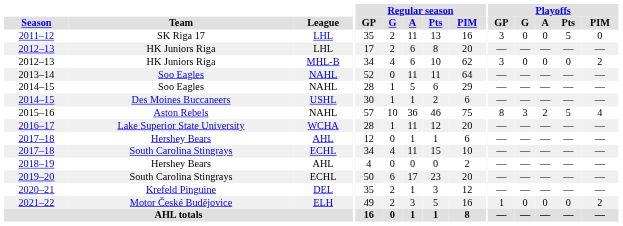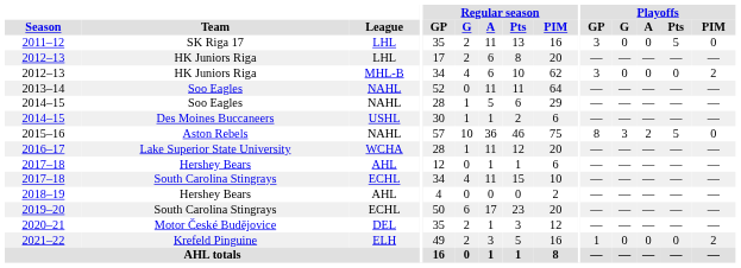 <table border="0" cellpadding="1" cellspacing="0" style="text-align:center; width:60em">
 <tr bgcolor="#e0e0e0">
 <th colspan="3" bgcolor="#ffffff"></th>
 <th rowspan="99" bgcolor="#ffffff"></th>
 <th colspan="5"><a href='#'>Regular season</a></th>
 <th rowspan="99" bgcolor="#ffffff"></th>
 <th colspan="5"><a href='#'>Playoffs</a></th>
 </tr>
 <tr bgcolor="#e0e0e0">
 <th><a href='#'>Season</a></th>
 <th>Team</th>
 <th>League</th>
 <th>GP</th>
 <th><a href='#'>G</a></th>
 <th><a href='#'>A</a></th>
 <th><a href='#'>Pts</a></th>
 <th><a href='#'>PIM</a></th>
 <th>GP</th>
 <th>G</th>
 <th>A</th>
 <th>Pts</th>
 <th>PIM</th>
 </tr>
 <tr>
 <td><a href='#'>2011–12</a></td>
 <td>SK Riga 17</td>
 <td><a href='#'>LHL</a></td>
 <td>35</td>
 <td>2</td>
 <td>11</td>
 <td>13</td>
 <td>16</td>
 <td>3</td>
 <td>0</td>
 <td>0</td>
 <td>5</td>
 <td>0</td>
 </tr>
 <tr bgcolor="#f0f0f0">
 <td><a href='#'>2012–13</a></td>
 <td>HK Juniors Riga</td>
 <td>LHL</td>
 <td>17</td>
 <td>2</td>
 <td>6</td>
 <td>8</td>
 <td>20</td>
 <td>—</td>
 <td>—</td>
 <td>—</td>
 <td>—</td>
 <td>—</td>
 </tr>
 <tr>
 <td>2012–13</td>
 <td>HK Juniors Riga</td>
 <td><a href='#'>MHL-B</a></td>
 <td>34</td>
 <td>4</td>
 <td>6</td>
 <td>10</td>
 <td>62</td>
 <td>3</td>
 <td>0</td>
 <td>0</td>
 <td>0</td>
 <td>2</td>
 </tr>
 <tr bgcolor="#f0f0f0">
 <td 2013–14 NAHL season>2013–14</td>
 <td><a href='#'>Soo Eagles</a></td>
 <td><a href='#'>NAHL</a></td>
 <td>52</td>
 <td>0</td>
 <td>11</td>
 <td>11</td>
 <td>64</td>
 <td>—</td>
 <td>—</td>
 <td>—</td>
 <td>—</td>
 <td>—</td>
 </tr>
 <tr>
 <td 2014–15 NAHL season>2014–15</td>
 <td>Soo Eagles</td>
 <td>NAHL</td>
 <td>28</td>
 <td>1</td>
 <td>5</td>
 <td>6</td>
 <td>29</td>
 <td>—</td>
 <td>—</td>
 <td>—</td>
 <td>—</td>
 <td>—</td>
 </tr>
 <tr bgcolor="#f0f0f0">
 <td><a href='#'>2014–15</a></td>
 <td><a href='#'>Des Moines Buccaneers</a></td>
 <td><a href='#'>USHL</a></td>
 <td>30</td>
 <td>1</td>
 <td>1</td>
 <td>2</td>
 <td>6</td>
 <td>—</td>
 <td>—</td>
 <td>—</td>
 <td>—</td>
 <td>—</td>
 </tr>
 <tr>
 <td 2015–16 NAHL season>2015–16</td>
 <td><a href='#'>Aston Rebels</a></td>
 <td>NAHL</td>
 <td>57</td>
 <td>10</td>
 <td>36</td>
 <td>46</td>
 <td>75</td>
 <td>8</td>
 <td>3</td>
 <td>2</td>
 <td>5</td>
-<td>4</td>
+<td>0</td>
 </tr>
 <tr bgcolor="#f0f0f0">
 <td><a href='#'>2016–17</a></td>
 <td><a href='#'>Lake Superior State University</a></td>
 <td><a href='#'>WCHA</a></td>
 <td>28</td>
 <td>1</td>
 <td>11</td>
 <td>12</td>
 <td>20</td>
 <td>—</td>
 <td>—</td>
 <td>—</td>
 <td>—</td>
 <td>—</td>
 </tr>
 <tr>
 <td><a href='#'>2017–18</a></td>
 <td><a href='#'>Hershey Bears</a></td>
 <td><a href='#'>AHL</a></td>
 <td>12</td>
 <td>0</td>
 <td>1</td>
 <td>1</td>
 <td>6</td>
 <td>—</td>
 <td>—</td>
 <td>—</td>
 <td>—</td>
 <td>—</td>
 </tr>
 <tr bgcolor="#f0f0f0">
 <td><a href='#'>2017–18</a></td>
 <td><a href='#'>South Carolina Stingrays</a></td>
 <td><a href='#'>ECHL</a></td>
 <td>34</td>
 <td>4</td>
 <td>11</td>
 <td>15</td>
 <td>10</td>
 <td>—</td>
 <td>—</td>
 <td>—</td>
 <td>—</td>
 <td>—</td>
 </tr>
 <tr>
 <td><a href='#'>2018–19</a></td>
 <td>Hershey Bears</td>
 <td>AHL</td>
 <td>4</td>
 <td>0</td>
 <td>0</td>
 <td>0</td>
 <td>2</td>
 <td>—</td>
 <td>—</td>
 <td>—</td>
 <td>—</td>
 <td>—</td>
 </tr>
 <tr bgcolor="#f0f0f0">
 <td><a href='#'>2019–20</a></td>
 <td>South Carolina Stingrays</td>
 <td>ECHL</td>
 <td>50</td>
 <td>6</td>
 <td>17</td>
 <td>23</td>
 <td>20</td>
 <td>—</td>
 <td>—</td>
 <td>—</td>
 <td>—</td>
 <td>—</td>
 </tr>
 <tr>
 <td><a href='#'>2020–21</a></td>
-<td><a href='#'>Krefeld Pinguine</a></td>
+<td><a href='#'>Motor České Budějovice</a></td>
 <td><a href='#'>DEL</a></td>
 <td>35</td>
 <td>2</td>
 <td>1</td>
 <td>3</td>
 <td>12</td>
 <td>—</td>
 <td>—</td>
 <td>—</td>
 <td>—</td>
 <td>—</td>
 </tr>
 <tr bgcolor="#f0f0f0">
 <td><a href='#'>2021–22</a></td>
-<td><a href='#'>Motor České Budějovice</a></td>
+<td><a href='#'>Krefeld Pinguine</a></td>
 <td><a href='#'>ELH</a></td>
 <td>49</td>
 <td>2</td>
 <td>3</td>
 <td>5</td>
 <td>16</td>
 <td>1</td>
 <td>0</td>
 <td>0</td>
 <td>0</td>
 <td>2</td>
 </tr>
 <tr bgcolor="#e0e0e0">
 <th colspan="3">AHL totals</th>
 <th>16</th>
 <th>0</th>
 <th>1</th>
 <th>1</th>
 <th>8</th>
 <th>—</th>
 <th>—</th>
 <th>—</th>
 <th>—</th>
 <th>—</th>
 </tr>
 </table>
